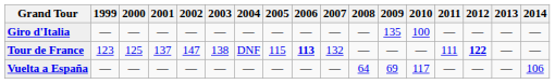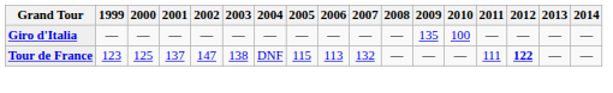 <table class="wikitable plainrowheaders">
 <tr>
 <th>Grand Tour</th>
 <th scope="col">1999</th>
 <th scope="col">2000</th>
 <th scope="col">2001</th>
 <th scope="col">2002</th>
 <th scope="col">2003</th>
 <th scope="col">2004</th>
 <th scope="col">2005</th>
 <th scope="col">2006</th>
 <th scope="col">2007</th>
 <th scope="col">2008</th>
 <th scope="col">2009</th>
 <th scope="col">2010</th>
 <th scope="col">2011</th>
 <th scope="col">2012</th>
 <th scope="col">2013</th>
 <th scope="col">2014</th>
 </tr>
 <tr style="text-align:center;">
 <td style="text-align:left; background:#efefef;"> <strong><a href='#'>Giro d'Italia</a></strong></td>
 <td>—</td>
 <td>—</td>
 <td>—</td>
 <td>—</td>
 <td>—</td>
 <td>—</td>
 <td>—</td>
 <td>—</td>
 <td>—</td>
 <td>—</td>
 <td><a href='#'>135</a></td>
 <td><a href='#'>100</a></td>
 <td>—</td>
 <td>—</td>
 <td>—</td>
 <td>—</td>
 </tr>
 <tr style="text-align:center;">
 <td style="text-align:left; background:#efefef;"> <strong><a href='#'>Tour de France</a></strong></td>
 <td><a href='#'>123</a></td>
 <td><a href='#'>125</a></td>
 <td><a href='#'>137</a></td>
 <td><a href='#'>147</a></td>
 <td><a href='#'>138</a></td>
 <td><a href='#'>DNF</a></td>
 <td><a href='#'>115</a></td>
-<td><strong><a href='#'>113</a></strong></td>
+<td><a href='#'>113</a></td>
 <td><a href='#'>132</a></td>
 <td>—</td>
 <td>—</td>
 <td>—</td>
 <td><a href='#'>111</a></td>
 <td><strong><a href='#'>122</a></strong></td>
 <td>—</td>
 <td>—</td>
 </tr>
-<tr style="text-align:center;">
-<td style="text-align:left; background:#efefef;"> <strong><a href='#'>Vuelta a España</a></strong></td>
-<td>—</td>
-<td>—</td>
-<td>—</td>
-<td>—</td>
-<td>—</td>
-<td>—</td>
-<td>—</td>
-<td>—</td>
-<td>—</td>
-<td><a href='#'>64</a></td>
-<td><a href='#'>69</a></td>
-<td><a href='#'>117</a></td>
-<td>—</td>
-<td>—</td>
-<td>—</td>
-<td><a href='#'>106</a></td>
-</tr>
 </table>
